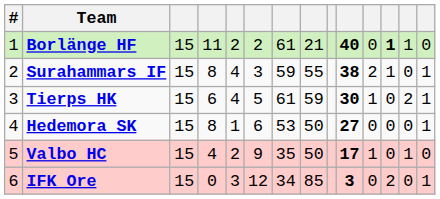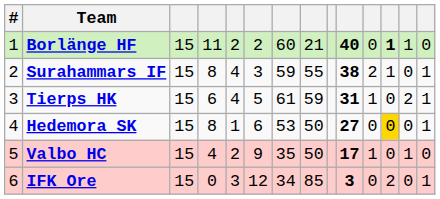 <table class="wikitable sortable">
 <tr>
 <th>#</th>
 <th>Team</th>
 <th></th>
 <th></th>
 <th></th>
 <th></th>
 <th></th>
 <th></th>
 <th></th>
 <th></th>
 <th></th>
 <th></th>
 <th></th>
 <th></th>
 </tr>
 <tr style="background: #D0F0C0;">
 <td>1</td>
 <td><strong><a href='#'>Borlänge HF</a></strong></td>
 <td style="text-align: center;">15</td>
 <td style="text-align: center;">11</td>
 <td style="text-align: center;">2</td>
 <td style="text-align: center;">2</td>
-<td style="text-align: center;">61</td>
+<td style="text-align: center;">60</td>
 <td style="text-align: center;">21</td>
 <td style="text-align: center;"></td>
 <td style="text-align: center;"><strong>40</strong></td>
 <td style="text-align: center;">0</td>
 <td style="text-align: center;"><strong>1</strong></td>
 <td style="text-align: center;">1</td>
 <td style="text-align: center;">0</td>
 </tr>
 <tr>
 <td>2</td>
 <td><strong><a href='#'>Surahammars IF</a></strong></td>
 <td style="text-align: center;">15</td>
 <td style="text-align: center;">8</td>
 <td style="text-align: center;">4</td>
 <td style="text-align: center;">3</td>
 <td style="text-align: center;">59</td>
 <td style="text-align: center;">55</td>
 <td style="text-align: center;"></td>
 <td style="text-align: center;"><strong>38</strong></td>
 <td style="text-align: center;">2</td>
 <td style="text-align: center;">1</td>
 <td style="text-align: center;">0</td>
 <td style="text-align: center;">1</td>
 </tr>
 <tr>
 <td>3</td>
 <td><strong><a href='#'>Tierps HK</a></strong></td>
 <td style="text-align: center;">15</td>
 <td style="text-align: center;">6</td>
 <td style="text-align: center;">4</td>
 <td style="text-align: center;">5</td>
 <td style="text-align: center;">61</td>
 <td style="text-align: center;">59</td>
 <td style="text-align: center;"></td>
-<td style="text-align: center;"><strong>30</strong></td>
+<td style="text-align: center;"><strong>31</strong></td>
 <td style="text-align: center;">1</td>
 <td style="text-align: center;">0</td>
 <td style="text-align: center;">2</td>
 <td style="text-align: center;">1</td>
 </tr>
 <tr>
 <td>4</td>
 <td><strong><a href='#'>Hedemora SK</a></strong></td>
 <td style="text-align: center;">15</td>
 <td style="text-align: center;">8</td>
 <td style="text-align: center;">1</td>
 <td style="text-align: center;">6</td>
 <td style="text-align: center;">53</td>
 <td style="text-align: center;">50</td>
 <td style="text-align: center;"></td>
 <td style="text-align: center;"><strong>27</strong></td>
 <td style="text-align: center;">0</td>
-<td style="text-align: center;">0</td>
+<td style="background: gold; text-align: center;">0</td>
 <td style="text-align: center;">0</td>
 <td style="text-align: center;">1</td>
 </tr>
 <tr style="background: #FFCCCC;">
 <td>5</td>
 <td><strong><a href='#'>Valbo HC</a></strong></td>
 <td style="text-align: center;">15</td>
 <td style="text-align: center;">4</td>
 <td style="text-align: center;">2</td>
 <td style="text-align: center;">9</td>
 <td style="text-align: center;">35</td>
 <td style="text-align: center;">50</td>
 <td style="text-align: center;"></td>
 <td style="text-align: center;"><strong>17</strong></td>
 <td style="text-align: center;">1</td>
 <td style="text-align: center;">0</td>
 <td style="text-align: center;">1</td>
 <td style="text-align: center;">0</td>
 </tr>
 <tr style="background: #FFCCCC;">
 <td>6</td>
 <td><strong><a href='#'>IFK Ore</a></strong></td>
 <td style="text-align: center;">15</td>
 <td style="text-align: center;">0</td>
 <td style="text-align: center;">3</td>
 <td style="text-align: center;">12</td>
 <td style="text-align: center;">34</td>
 <td style="text-align: center;">85</td>
 <td style="text-align: center;"></td>
 <td style="text-align: center;"><strong>3</strong></td>
 <td style="text-align: center;">0</td>
 <td style="text-align: center;">2</td>
 <td style="text-align: center;">0</td>
 <td style="text-align: center;">1</td>
 </tr>
 </table>
